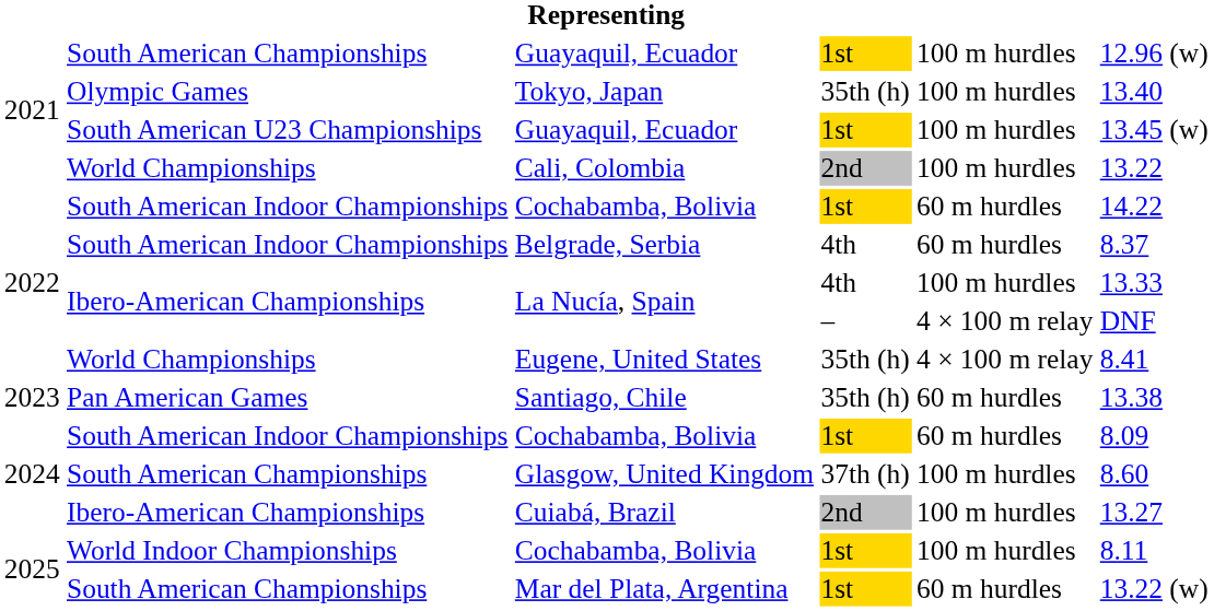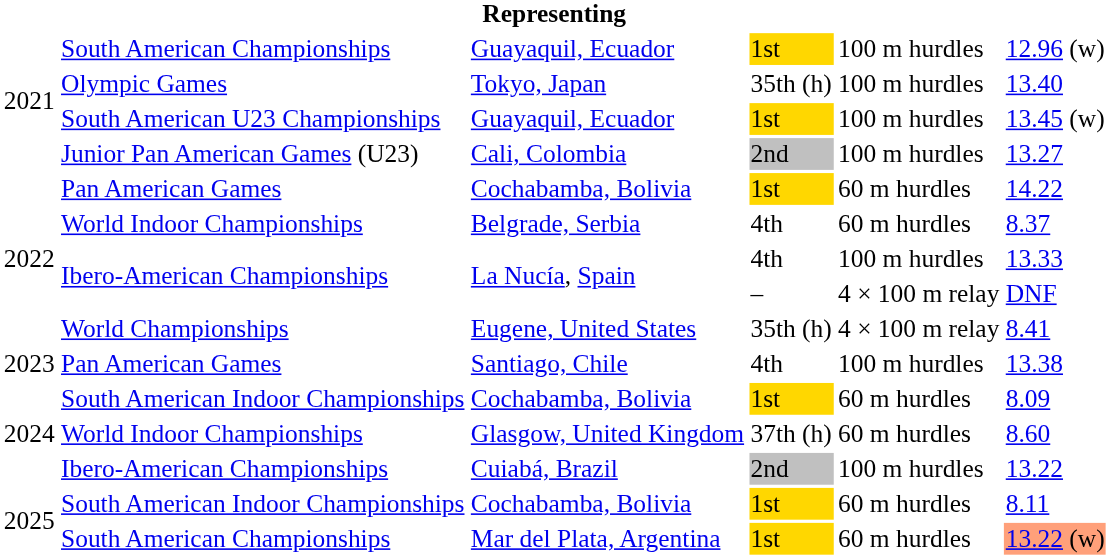 <table>
 <tr>
 <th colspan="6">Representing </th>
 </tr>
 <tr>
 <td rowspan=4>2021</td>
 <td><a href='#'>South American Championships</a></td>
 <td><a href='#'>Guayaquil, Ecuador</a></td>
 <td bgcolor=gold>1st</td>
 <td>100 m hurdles</td>
 <td><a href='#'>12.96</a> (w)</td>
 </tr>
 <tr>
 <td><a href='#'>Olympic Games</a></td>
 <td><a href='#'>Tokyo, Japan</a></td>
 <td>35th (h)</td>
 <td>100 m hurdles</td>
 <td><a href='#'>13.40</a></td>
 </tr>
 <tr>
 <td><a href='#'>South American U23 Championships</a></td>
 <td><a href='#'>Guayaquil, Ecuador</a></td>
 <td bgcolor=gold>1st</td>
 <td>100 m hurdles</td>
 <td><a href='#'>13.45</a> (w)</td>
 </tr>
 <tr>
-<td><a href='#'>World Championships</a></td>
+<td><a href='#'>Junior Pan American Games</a> (U23)</td>
 <td><a href='#'>Cali, Colombia</a></td>
 <td bgcolor=silver>2nd</td>
 <td>100 m hurdles</td>
-<td><a href='#'>13.22</a></td>
+<td><a href='#'>13.27</a></td>
 </tr>
 <tr>
 <td rowspan=5>2022</td>
-<td><a href='#'>South American Indoor Championships</a></td>
+<td><a href='#'>Pan American Games</a></td>
 <td><a href='#'>Cochabamba, Bolivia</a></td>
 <td bgcolor=gold>1st</td>
 <td>60 m hurdles</td>
 <td><a href='#'>14.22</a></td>
 </tr>
 <tr>
-<td><a href='#'>South American Indoor Championships</a></td>
+<td><a href='#'>World Indoor Championships</a></td>
 <td><a href='#'>Belgrade, Serbia</a></td>
 <td>4th</td>
 <td>60 m hurdles</td>
 <td><a href='#'>8.37</a></td>
 </tr>
 <tr>
 <td rowspan=2><a href='#'>Ibero-American Championships</a></td>
 <td rowspan=2><a href='#'>La Nucía</a>, <a href='#'>Spain</a></td>
 <td>4th</td>
 <td>100 m hurdles</td>
 <td><a href='#'>13.33</a></td>
 </tr>
 <tr>
 <td>–</td>
 <td>4 × 100 m relay</td>
 <td><a href='#'>DNF</a></td>
 </tr>
 <tr>
 <td><a href='#'>World Championships</a></td>
 <td><a href='#'>Eugene, United States</a></td>
 <td>35th (h)</td>
 <td>4 × 100 m relay</td>
 <td><a href='#'>8.41</a></td>
 </tr>
 <tr>
 <td>2023</td>
 <td><a href='#'>Pan American Games</a></td>
 <td><a href='#'>Santiago, Chile</a></td>
-<td>35th (h)</td>
-<td>60 m hurdles</td>
+<td>4th</td>
+<td>100 m hurdles</td>
 <td><a href='#'>13.38</a></td>
 </tr>
 <tr>
 <td rowspan=3>2024</td>
 <td><a href='#'>South American Indoor Championships</a></td>
 <td><a href='#'>Cochabamba, Bolivia</a></td>
 <td bgcolor=gold>1st</td>
 <td>60 m hurdles</td>
 <td><a href='#'>8.09</a></td>
 </tr>
 <tr>
-<td><a href='#'>South American Championships</a></td>
+<td><a href='#'>World Indoor Championships</a></td>
 <td><a href='#'>Glasgow, United Kingdom</a></td>
 <td>37th (h)</td>
-<td>100 m hurdles</td>
+<td>60 m hurdles</td>
 <td><a href='#'>8.60</a></td>
 </tr>
 <tr>
 <td><a href='#'>Ibero-American Championships</a></td>
 <td><a href='#'>Cuiabá, Brazil</a></td>
 <td bgcolor=silver>2nd</td>
 <td>100 m hurdles</td>
-<td><a href='#'>13.27</a></td>
+<td><a href='#'>13.22</a></td>
 </tr>
 <tr>
 <td rowspan=2>2025</td>
-<td><a href='#'>World Indoor Championships</a></td>
+<td><a href='#'>South American Indoor Championships</a></td>
 <td><a href='#'>Cochabamba, Bolivia</a></td>
 <td bgcolor=gold>1st</td>
-<td>100 m hurdles</td>
+<td>60 m hurdles</td>
 <td><a href='#'>8.11</a></td>
 </tr>
 <tr>
 <td><a href='#'>South American Championships</a></td>
 <td><a href='#'>Mar del Plata, Argentina</a></td>
 <td bgcolor=gold>1st</td>
 <td>60 m hurdles</td>
-<td><a href='#'>13.22</a> (w)</td>
+<td style="background: lightsalmon;"><a href='#'>13.22</a> (w)</td>
 </tr>
 </table>
